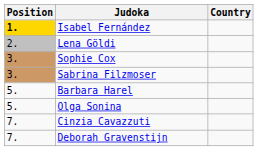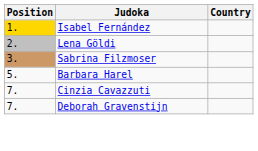 <table class=wikitable>
 <tr>
 <th width=10>Position</th>
 <th width=200>Judoka</th>
 <th width=10>Country</th>
 </tr>
 <tr>
-<td bgcolor=gold><strong>1.</strong></td>
+<td bgcolor=gold>1.</td>
 <td><a href='#'>Isabel Fernández</a></td>
 <td></td>
 </tr>
 <tr>
 <td bgcolor="silver">2.</td>
 <td><a href='#'>Lena Göldi</a></td>
-<td></td>
-</tr>
-<tr>
-<td bgcolor="CC9966">3.</td>
-<td><a href='#'>Sophie Cox</a></td>
 <td></td>
 </tr>
 <tr>
 <td bgcolor="CC9966">3.</td>
 <td><a href='#'>Sabrina Filzmoser</a></td>
 <td></td>
 </tr>
 <tr>
 <td>5.</td>
 <td><a href='#'>Barbara Harel</a></td>
 <td></td>
 </tr>
 <tr>
-<td>5.</td>
-<td><a href='#'>Olga Sonina</a></td>
-<td></td>
-</tr>
-<tr>
 <td>7.</td>
 <td><a href='#'>Cinzia Cavazzuti</a></td>
 <td></td>
 </tr>
 <tr>
 <td>7.</td>
 <td><a href='#'>Deborah Gravenstijn</a></td>
 <td></td>
 </tr>
 </table>
